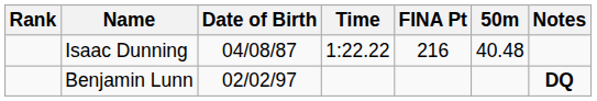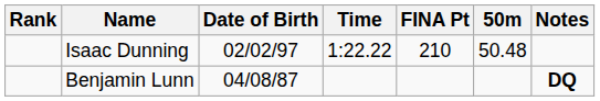 <table class="wikitable sortable" style="text-align:center">
 <tr>
 <th>Rank</th>
 <th>Name</th>
 <th>Date of Birth</th>
 <th>Time</th>
 <th>FINA Pt</th>
 <th>50m</th>
 <th>Notes</th>
 </tr>
 <tr>
 <td></td>
 <td align=left> Isaac Dunning</td>
-<td>04/08/87</td>
+<td>02/02/97</td>
 <td>1:22.22</td>
-<td>216</td>
-<td>40.48</td>
+<td>210</td>
+<td>50.48</td>
 <td></td>
 </tr>
 <tr>
 <td></td>
 <td align=left> Benjamin Lunn</td>
-<td>02/02/97</td>
+<td>04/08/87</td>
 <td></td>
 <td></td>
 <td></td>
 <td><strong>DQ</strong></td>
 </tr>
 </table>
